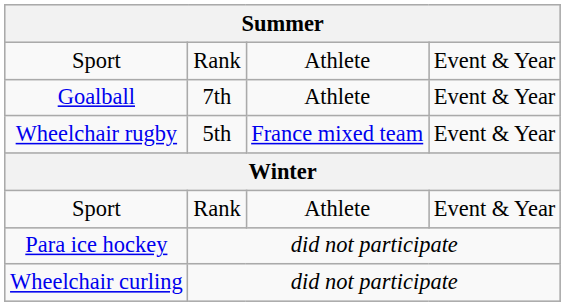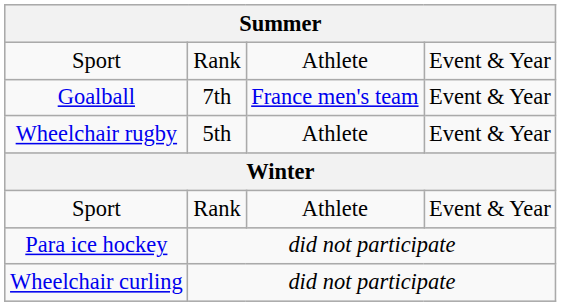 <table class="wikitable" style="text-align:center; font-size:90%;">
 <tr>
 <th colspan=4>Summer</th>
 </tr>
 <tr>
 <td>Sport</td>
 <td>Rank</td>
 <td>Athlete</td>
 <td>Event & Year</td>
 </tr>
 <tr>
 <td> <a href='#'>Goalball</a></td>
 <td>7th</td>
-<td>Athlete</td>
+<td><a href='#'>France men's team</a></td>
 <td>Event & Year</td>
 </tr>
 <tr>
 <td> <a href='#'>Wheelchair rugby</a></td>
 <td>5th</td>
-<td><a href='#'>France mixed team</a></td>
+<td>Athlete</td>
 <td>Event & Year</td>
 </tr>
 <tr>
 <th colspan=4>Winter</th>
 </tr>
 <tr>
 <td>Sport</td>
 <td>Rank</td>
 <td>Athlete</td>
 <td>Event & Year</td>
 </tr>
 <tr>
 <td> <a href='#'>Para ice hockey</a></td>
 <td colspan=3><em>did not participate</em></td>
 </tr>
 <tr>
 <td> <a href='#'>Wheelchair curling</a></td>
 <td colspan=3><em>did not participate</em></td>
 </tr>
 </table>
